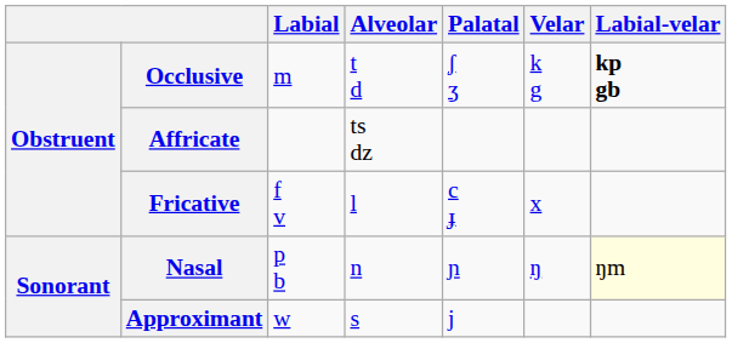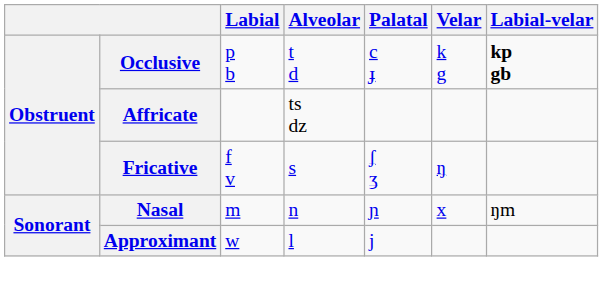 <table class="wikitable">
 <tr>
 <th colspan="2"></th>
 <th><a href='#'>Labial</a></th>
 <th><a href='#'>Alveolar</a></th>
 <th><a href='#'>Palatal</a></th>
 <th><a href='#'>Velar</a></th>
 <th><a href='#'>Labial-velar</a></th>
 </tr>
 <tr>
 <th rowspan="3"><a href='#'>Obstruent</a></th>
 <th><a href='#'>Occlusive</a></th>
-<td><a href='#'>m</a></td>
+<td><a href='#'>p</a><br><a href='#'>b</a></td>
 <td><a href='#'>t</a><br><a href='#'>d</a></td>
-<td><a href='#'>ʃ</a><br><a href='#'>ʒ</a></td>
+<td><a href='#'>c</a><br><a href='#'>ɟ</a></td>
 <td><a href='#'>k</a><br><a href='#'>g</a></td>
 <td><strong>kp<br>gb</strong></td>
 </tr>
 <tr>
 <th><a href='#'>Affricate</a></th>
 <td></td>
 <td>ts<br>dz</td>
 <td></td>
 <td></td>
 <td></td>
 </tr>
 <tr>
 <th><a href='#'>Fricative</a></th>
 <td><a href='#'>f</a><br><a href='#'>v</a></td>
-<td><a href='#'>l</a></td>
-<td><a href='#'>c</a><br><a href='#'>ɟ</a></td>
-<td><a href='#'>x</a></td>
+<td><a href='#'>s</a></td>
+<td><a href='#'>ʃ</a><br><a href='#'>ʒ</a></td>
+<td><a href='#'>ŋ</a></td>
 <td></td>
 </tr>
 <tr>
 <th rowspan="2"><a href='#'>Sonorant</a></th>
 <th><a href='#'>Nasal</a></th>
-<td><a href='#'>p</a><br><a href='#'>b</a></td>
+<td><a href='#'>m</a></td>
 <td><a href='#'>n</a></td>
 <td><a href='#'>ɲ</a></td>
-<td><a href='#'>ŋ</a></td>
-<td style="background: lightyellow;">ŋm</td>
+<td><a href='#'>x</a></td>
+<td>ŋm</td>
 </tr>
 <tr>
 <th><a href='#'>Approximant</a></th>
 <td><a href='#'>w</a></td>
-<td><a href='#'>s</a></td>
+<td><a href='#'>l</a></td>
 <td><a href='#'>j</a></td>
 <td></td>
 <td></td>
 </tr>
 </table>
